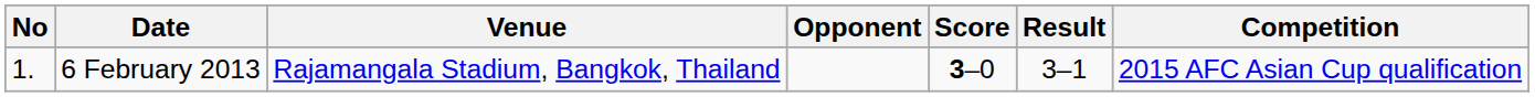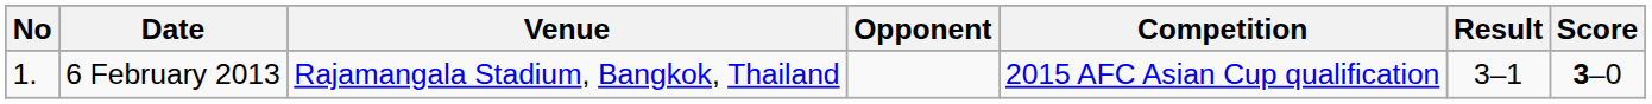 <table class="wikitable" style="font-size:85%;">
 <tr>
 <th>No</th>
 <th>Date</th>
 <th>Venue</th>
 <th>Opponent</th>
+<th>Competition</th>
+<th>Result</th>
 <th>Score</th>
-<th>Result</th>
-<th>Competition</th>
 </tr>
 <tr>
 <td>1.</td>
 <td>6 February 2013</td>
 <td><a href='#'>Rajamangala Stadium</a>, <a href='#'>Bangkok</a>, <a href='#'>Thailand</a></td>
 <td></td>
+<td><a href='#'>2015 AFC Asian Cup qualification</a></td>
+<td align=center>3–1</td>
 <td align=center><strong>3</strong>–0</td>
-<td align=center>3–1</td>
-<td><a href='#'>2015 AFC Asian Cup qualification</a></td>
 </tr>
 </table>
